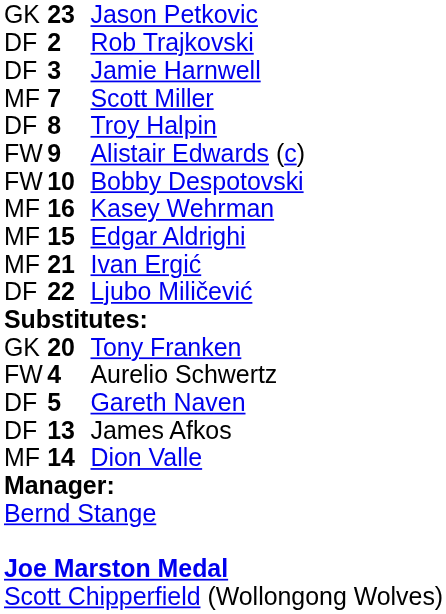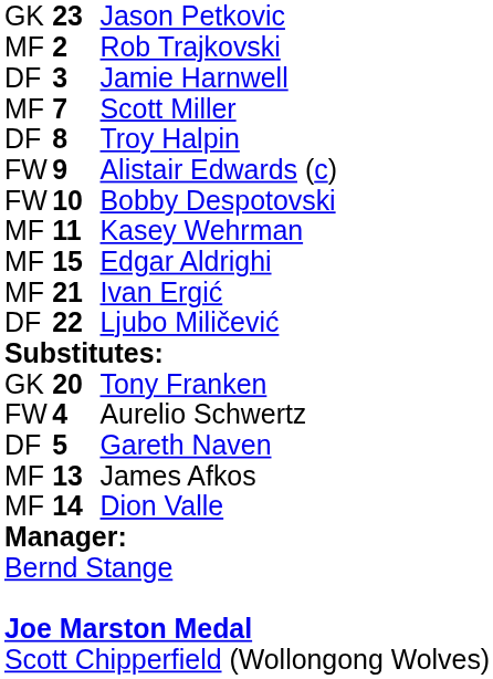 <table style="font-size: 90%" cellspacing="0" cellpadding="0">
 <tr>
 <th width="25"></th>
 <th width="25"></th>
 </tr>
 <tr>
 <td>GK</td>
 <td><strong>23</strong></td>
 <td> <a href='#'>Jason Petkovic</a></td>
 </tr>
 <tr>
-<td>DF</td>
+<td>MF</td>
 <td><strong>2</strong></td>
 <td> <a href='#'>Rob Trajkovski</a></td>
 </tr>
 <tr>
 <td>DF</td>
 <td><strong>3</strong></td>
 <td> <a href='#'>Jamie Harnwell</a></td>
 </tr>
 <tr>
 <td>MF</td>
 <td><strong>7</strong></td>
 <td> <a href='#'>Scott Miller</a></td>
 <td></td>
 <td></td>
 </tr>
 <tr>
 <td>DF</td>
 <td><strong>8</strong></td>
 <td> <a href='#'>Troy Halpin</a></td>
 </tr>
 <tr>
 <td>FW</td>
 <td><strong>9</strong></td>
 <td> <a href='#'>Alistair Edwards</a> (<a href='#'>c</a>)</td>
 </tr>
 <tr>
 <td>FW</td>
 <td><strong>10</strong></td>
 <td> <a href='#'>Bobby Despotovski</a></td>
 <td></td>
 <td></td>
 </tr>
 <tr>
 <td>MF</td>
-<td><strong>16</strong></td>
+<td><strong>11</strong></td>
 <td> <a href='#'>Kasey Wehrman</a></td>
 </tr>
 <tr>
 <td>MF</td>
 <td><strong>15</strong></td>
 <td> <a href='#'>Edgar Aldrighi</a></td>
 </tr>
 <tr>
 <td>MF</td>
 <td><strong>21</strong></td>
 <td> <a href='#'>Ivan Ergić</a></td>
 <td></td>
 <td></td>
 </tr>
 <tr>
 <td>DF</td>
 <td><strong>22</strong></td>
 <td> <a href='#'>Ljubo Miličević</a></td>
 <td></td>
 </tr>
 <tr>
 <td colspan=3><strong>Substitutes:</strong></td>
 </tr>
 <tr>
 <td>GK</td>
 <td><strong>20</strong></td>
 <td> <a href='#'>Tony Franken</a></td>
 </tr>
 <tr>
 <td>FW</td>
 <td><strong>4</strong></td>
 <td> Aurelio Schwertz</td>
 <td></td>
 <td></td>
 </tr>
 <tr>
 <td>DF</td>
 <td><strong>5</strong></td>
 <td> <a href='#'>Gareth Naven</a></td>
 <td></td>
 <td></td>
 </tr>
 <tr>
-<td>DF</td>
+<td>MF</td>
 <td><strong>13</strong></td>
 <td> James Afkos</td>
 <td></td>
 <td></td>
 </tr>
 <tr>
 <td>MF</td>
 <td><strong>14</strong></td>
 <td> <a href='#'>Dion Valle</a></td>
 </tr>
 <tr>
 <td colspan=3><strong>Manager:</strong></td>
 </tr>
 <tr>
 <td colspan=4> <a href='#'>Bernd Stange</a></td>
 </tr>
 <tr>
 <td colspan=3><br><strong><a href='#'>Joe Marston Medal</a></strong></td>
 </tr>
 <tr>
 <td colspan=4><a href='#'>Scott Chipperfield</a> (Wollongong Wolves)</td>
 </tr>
 </table>
